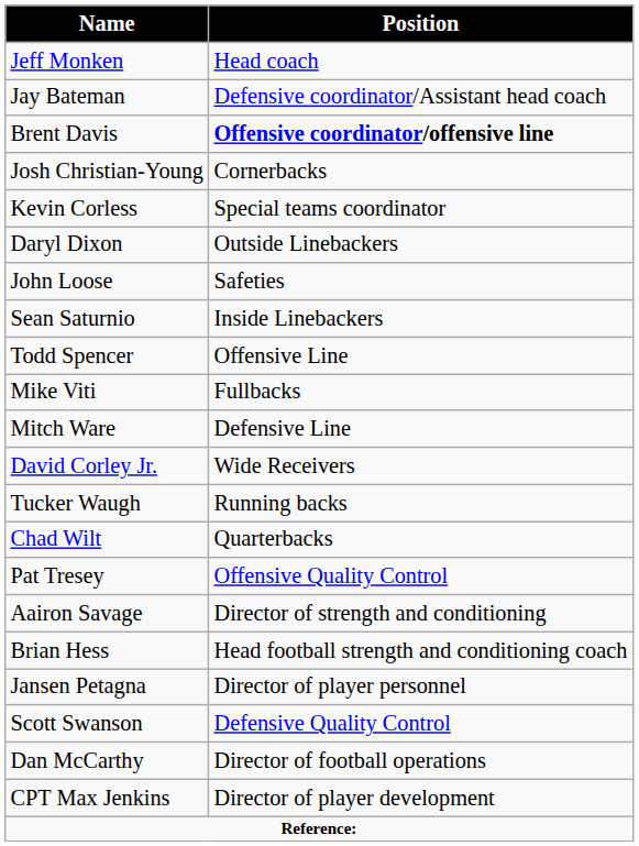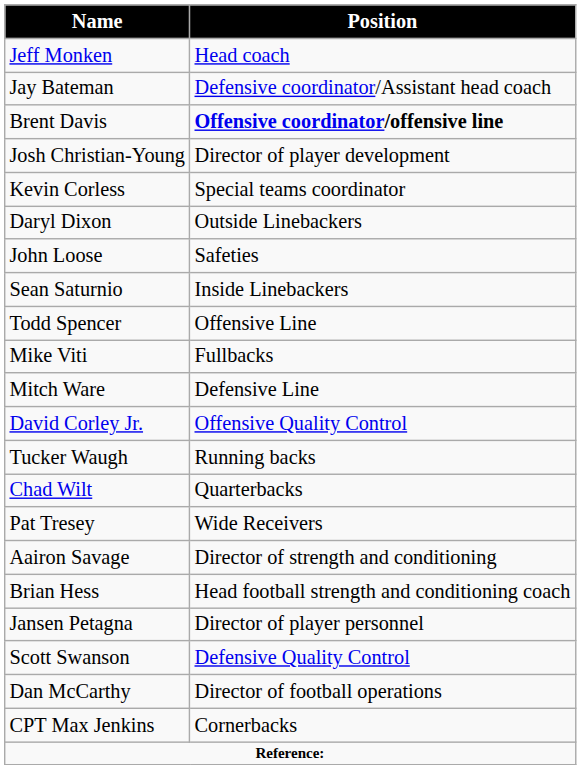 <table class="wikitable" style="font-size:90%;">
 <tr>
 <th style="background:Black;color:white;">Name</th>
 <th style="background:Black;color:white;">Position</th>
 </tr>
 <tr>
 <td><a href='#'>Jeff Monken</a></td>
 <td><a href='#'>Head coach</a></td>
 </tr>
 <tr>
 <td>Jay Bateman</td>
 <td><a href='#'>Defensive coordinator</a>/Assistant head coach</td>
 </tr>
 <tr>
 <td>Brent Davis</td>
 <td><strong><a href='#'>Offensive coordinator</a>/offensive line</strong></td>
 </tr>
 <tr>
 <td>Josh Christian-Young</td>
-<td>Cornerbacks</td>
+<td>Director of player development</td>
 </tr>
 <tr>
 <td>Kevin Corless</td>
 <td>Special teams coordinator</td>
 </tr>
 <tr>
 <td>Daryl Dixon</td>
 <td>Outside Linebackers</td>
 </tr>
 <tr>
 <td>John Loose</td>
 <td>Safeties</td>
 </tr>
 <tr>
 <td>Sean Saturnio</td>
 <td>Inside Linebackers</td>
 </tr>
 <tr>
 <td>Todd Spencer</td>
 <td>Offensive Line</td>
 </tr>
 <tr>
 <td>Mike Viti</td>
 <td>Fullbacks</td>
 </tr>
 <tr>
 <td>Mitch Ware</td>
 <td>Defensive Line</td>
 </tr>
 <tr>
 <td><a href='#'>David Corley Jr.</a></td>
-<td>Wide Receivers</td>
+<td><a href='#'>Offensive Quality Control</a></td>
 </tr>
 <tr>
 <td>Tucker Waugh</td>
 <td>Running backs</td>
 </tr>
 <tr>
 <td><a href='#'>Chad Wilt</a></td>
 <td>Quarterbacks</td>
 </tr>
 <tr>
 <td>Pat Tresey</td>
-<td><a href='#'>Offensive Quality Control</a></td>
+<td>Wide Receivers</td>
 </tr>
 <tr>
 <td>Aairon Savage</td>
 <td>Director of strength and conditioning</td>
 </tr>
 <tr>
 <td>Brian Hess</td>
 <td>Head football strength and conditioning coach</td>
 </tr>
 <tr>
 <td>Jansen Petagna</td>
 <td>Director of player personnel</td>
 </tr>
 <tr>
 <td>Scott Swanson</td>
 <td><a href='#'>Defensive Quality Control</a></td>
 </tr>
 <tr>
 <td>Dan McCarthy</td>
 <td>Director of football operations</td>
 </tr>
 <tr>
 <td>CPT Max Jenkins</td>
-<td>Director of player development</td>
+<td>Cornerbacks</td>
 </tr>
 <tr>
 <td colspan="4"  style="font-size:8pt; text-align:center;"><strong>Reference:</strong></td>
 </tr>
 </table>
